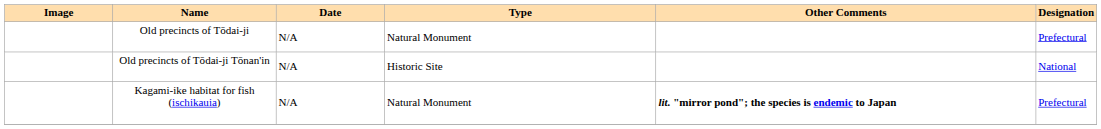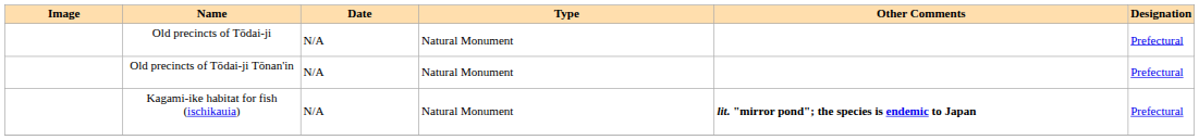 <table class="wikitable sortable"  width="100%" style="background:#ffffff;">
 <tr>
 <th width="10%" align="left" style="background:#ffdead;" class="unsortable">Image</th>
 <th width="15%" align="left" style="background:#ffdead;">Name</th>
 <th width="10%" align="left" style="background:#ffdead;">Date</th>
 <th width="25%" align="left" style="background:#ffdead;">Type</th>
 <th width="35%" align="left" style="background:#ffdead;">Other Comments</th>
 <th width="10%" align="left" style="background:#ffdead;">Designation</th>
 </tr>
 <tr>
 <td></td>
 <td align="center">Old precincts of Tōdai-ji<br><br><small></small></td>
 <td>N/A</td>
 <td>Natural Monument</td>
 <td></td>
 <td><a href='#'>Prefectural</a></td>
 </tr>
 <tr>
 <td></td>
 <td align="center">Old precincts of Tōdai-ji Tōnan'in<br><br><small></small></td>
 <td>N/A</td>
-<td>Historic Site</td>
+<td>Natural Monument</td>
 <td></td>
-<td><a href='#'>National</a></td>
+<td><a href='#'>Prefectural</a></td>
 </tr>
 <tr>
 <td></td>
 <td align="center">Kagami-ike habitat for fish (<a href='#'>ischikauia</a>)<br><br><small></small></td>
 <td>N/A</td>
 <td>Natural Monument</td>
 <td><strong><em>lit.</em> "mirror pond"; the species is <a href='#'>endemic</a> to Japan</strong></td>
 <td><a href='#'>Prefectural</a></td>
 </tr>
 <tr>
 </tr>
 </table>
